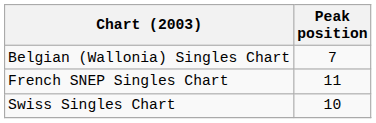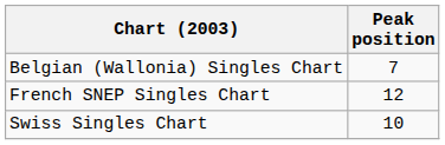 <table class="wikitable sortable">
 <tr>
 <th>Chart (2003)</th>
 <th>Peak<br>position</th>
 </tr>
 <tr>
 <td>Belgian (Wallonia) Singles Chart</td>
 <td align="center">7</td>
 </tr>
 <tr>
 <td>French SNEP Singles Chart</td>
-<td align="center">11</td>
+<td align="center">12</td>
 </tr>
 <tr>
 <td>Swiss Singles Chart</td>
 <td align="center">10</td>
 </tr>
 <tr>
 </tr>
 </table>
